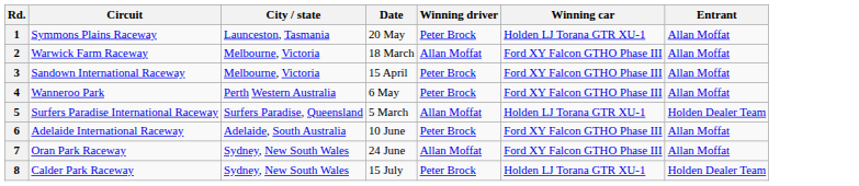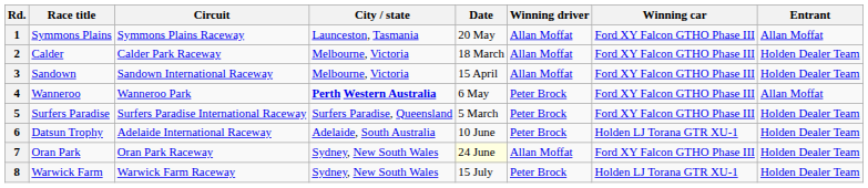 <table class="wikitable" style="font-size: 90%">
 <tr>
 <th>Rd.</th>
+<th>Race title</th>
 <th>Circuit</th>
 <th>City / state</th>
 <th>Date</th>
 <th>Winning driver</th>
 <th>Winning car</th>
 <th>Entrant</th>
 </tr>
 <tr>
 <th>1</th>
+<td><a href='#'>Symmons Plains</a></td>
 <td><a href='#'>Symmons Plains Raceway</a></td>
 <td><a href='#'>Launceston</a>, <a href='#'>Tasmania</a></td>
 <td>20 May</td>
-<td><a href='#'>Peter Brock</a></td>
-<td><a href='#'>Holden LJ Torana GTR XU-1</a></td>
-<td><a href='#'>Allan Moffat</a></td>
-</tr>
-<tr>
-<th>2</th>
-<td><a href='#'>Warwick Farm Raceway</a></td>
-<td><a href='#'>Melbourne</a>, <a href='#'>Victoria</a></td>
-<td>18 March</td>
 <td><a href='#'>Allan Moffat</a></td>
 <td><a href='#'>Ford XY Falcon GTHO Phase III</a></td>
 <td><a href='#'>Allan Moffat</a></td>
 </tr>
 <tr>
+<th>2</th>
+<td><a href='#'>Calder</a></td>
+<td><a href='#'>Calder Park Raceway</a></td>
+<td><a href='#'>Melbourne</a>, <a href='#'>Victoria</a></td>
+<td>18 March</td>
+<td><a href='#'>Allan Moffat</a></td>
+<td><a href='#'>Ford XY Falcon GTHO Phase III</a></td>
+<td><a href='#'>Holden Dealer Team</a></td>
+</tr>
+<tr>
 <th>3</th>
+<td><a href='#'>Sandown</a></td>
 <td><a href='#'>Sandown International Raceway</a></td>
 <td><a href='#'>Melbourne</a>, <a href='#'>Victoria</a></td>
 <td>15 April</td>
-<td><a href='#'>Peter Brock</a></td>
+<td><a href='#'>Allan Moffat</a></td>
 <td><a href='#'>Ford XY Falcon GTHO Phase III</a></td>
-<td><a href='#'>Allan Moffat</a></td>
+<td><a href='#'>Holden Dealer Team</a></td>
 </tr>
 <tr>
 <th>4</th>
+<td><a href='#'>Wanneroo</a></td>
 <td><a href='#'>Wanneroo Park</a></td>
-<td><a href='#'>Perth</a> <a href='#'>Western Australia</a></td>
+<td><strong><a href='#'>Perth</a> <a href='#'>Western Australia</a></strong></td>
 <td>6 May</td>
 <td><a href='#'>Peter Brock</a></td>
 <td><a href='#'>Ford XY Falcon GTHO Phase III</a></td>
 <td><a href='#'>Allan Moffat</a></td>
 </tr>
 <tr>
 <th>5</th>
+<td><a href='#'>Surfers Paradise</a></td>
 <td><a href='#'>Surfers Paradise International Raceway</a></td>
 <td><a href='#'>Surfers Paradise</a>, <a href='#'>Queensland</a></td>
 <td>5 March</td>
-<td><a href='#'>Allan Moffat</a></td>
+<td><a href='#'>Peter Brock</a></td>
+<td><a href='#'>Ford XY Falcon GTHO Phase III</a></td>
+<td><a href='#'>Holden Dealer Team</a></td>
+</tr>
+<tr>
+<th>6</th>
+<td><a href='#'>Datsun Trophy</a></td>
+<td><a href='#'>Adelaide International Raceway</a></td>
+<td><a href='#'>Adelaide</a>, <a href='#'>South Australia</a></td>
+<td>10 June</td>
+<td><a href='#'>Peter Brock</a></td>
 <td><a href='#'>Holden LJ Torana GTR XU-1</a></td>
 <td><a href='#'>Holden Dealer Team</a></td>
 </tr>
 <tr>
-<th>6</th>
-<td><a href='#'>Adelaide International Raceway</a></td>
-<td><a href='#'>Adelaide</a>, <a href='#'>South Australia</a></td>
-<td>10 June</td>
-<td><a href='#'>Peter Brock</a></td>
-<td><a href='#'>Ford XY Falcon GTHO Phase III</a></td>
-<td><a href='#'>Allan Moffat</a></td>
-</tr>
-<tr>
 <th>7</th>
+<td><a href='#'>Oran Park</a></td>
 <td><a href='#'>Oran Park Raceway</a></td>
 <td><a href='#'>Sydney</a>, <a href='#'>New South Wales</a></td>
-<td>24 June</td>
+<td style="background: lightyellow;">24 June</td>
 <td><a href='#'>Allan Moffat</a></td>
 <td><a href='#'>Ford XY Falcon GTHO Phase III</a></td>
-<td><a href='#'>Allan Moffat</a></td>
+<td><a href='#'>Holden Dealer Team</a></td>
 </tr>
 <tr>
 <th>8</th>
-<td><a href='#'>Calder Park Raceway</a></td>
+<td><a href='#'>Warwick Farm</a></td>
+<td><a href='#'>Warwick Farm Raceway</a></td>
 <td><a href='#'>Sydney</a>, <a href='#'>New South Wales</a></td>
 <td>15 July</td>
 <td><a href='#'>Peter Brock</a></td>
 <td><a href='#'>Holden LJ Torana GTR XU-1</a></td>
 <td><a href='#'>Holden Dealer Team</a></td>
 </tr>
 </table>
